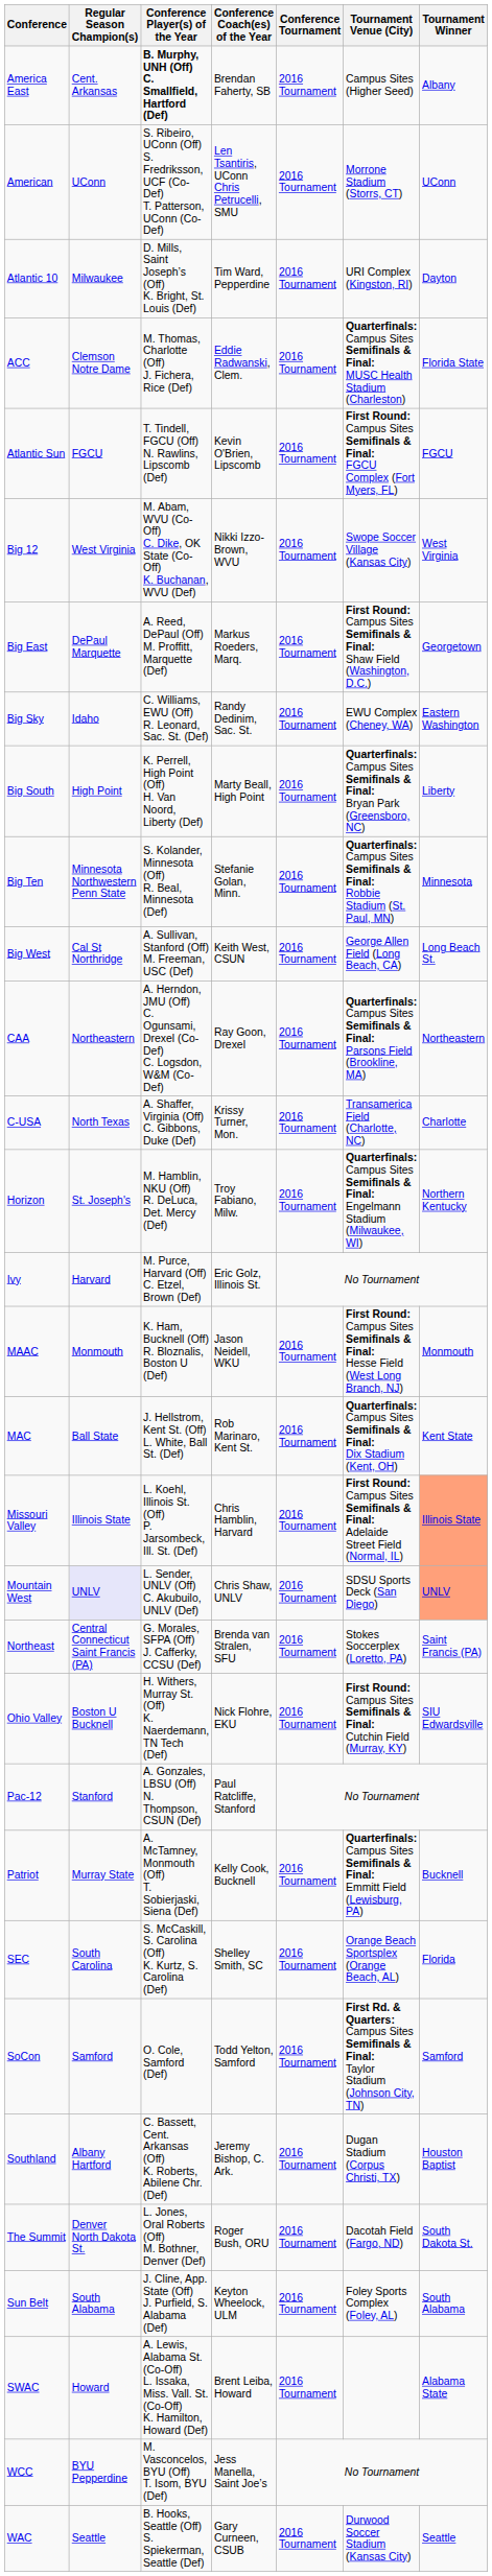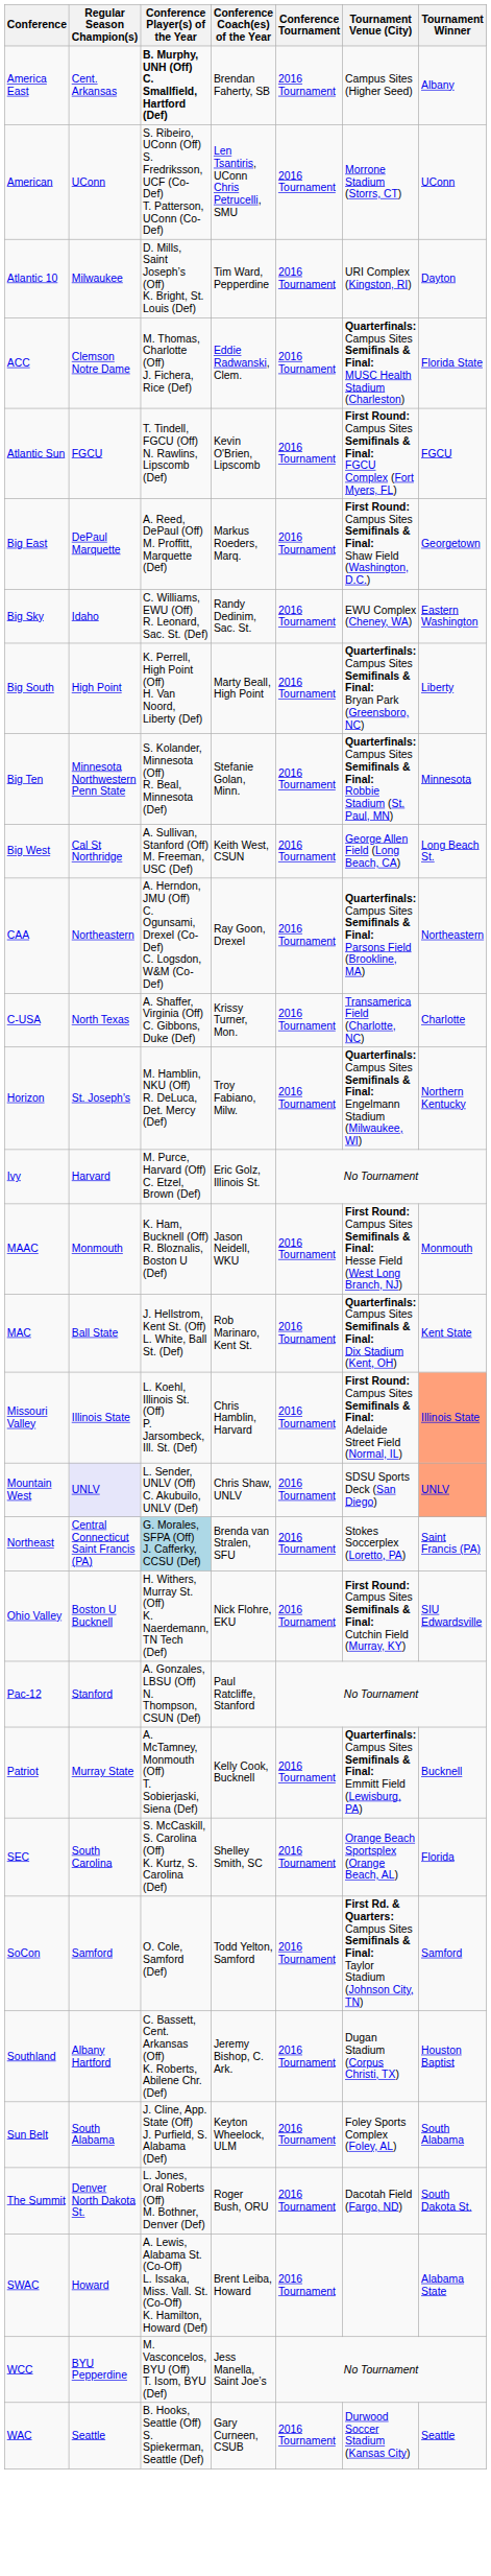 <table class="wikitable">
 <tr>
 <th>Conference</th>
 <th>Regular <br> Season <br> Champion(s)</th>
 <th>Conference <br> Player(s) of the Year</th>
 <th>Conference <br> Coach(es) of the Year</th>
 <th>Conference <br> Tournament</th>
 <th>Tournament <br> Venue (City)</th>
 <th>Tournament <br> Winner</th>
 </tr>
 <tr>
 <td><a href='#'>America East</a></td>
 <td><a href='#'>Cent. Arkansas</a></td>
 <td><strong>B. Murphy, UNH (Off)<br>C. Smallfield, Hartford (Def) </strong></td>
 <td>Brendan Faherty, SB </td>
 <td><a href='#'>2016 Tournament</a></td>
 <td>Campus Sites (Higher Seed)</td>
 <td><a href='#'>Albany</a></td>
 </tr>
 <tr>
 <td><a href='#'>American</a></td>
 <td><a href='#'>UConn</a></td>
 <td>S. Ribeiro, UConn (Off)<br>S. Fredriksson, UCF (Co-Def)<br>T. Patterson, UConn (Co-Def) </td>
 <td><a href='#'>Len Tsantiris</a>, UConn<br><a href='#'>Chris Petrucelli</a>, SMU </td>
 <td><a href='#'>2016 Tournament</a></td>
 <td><a href='#'>Morrone Stadium</a> (<a href='#'>Storrs, CT</a>)</td>
 <td><a href='#'>UConn</a></td>
 </tr>
 <tr>
 <td><a href='#'>Atlantic 10</a></td>
 <td><a href='#'>Milwaukee</a></td>
 <td>D. Mills, Saint Joseph’s (Off)<br>K. Bright, St. Louis (Def) </td>
 <td>Tim Ward, Pepperdine </td>
 <td><a href='#'>2016 Tournament</a></td>
 <td>URI Complex (<a href='#'>Kingston, RI</a>)</td>
 <td><a href='#'>Dayton</a></td>
 </tr>
 <tr>
 <td><a href='#'>ACC</a></td>
 <td><a href='#'>Clemson</a><br><a href='#'>Notre Dame</a></td>
 <td>M. Thomas, Charlotte (Off)<br>J. Fichera, Rice (Def) </td>
 <td><a href='#'>Eddie Radwanski</a>, Clem.</td>
 <td><a href='#'>2016 Tournament</a></td>
 <td><strong>Quarterfinals:</strong> Campus Sites<br><strong>Semifinals & Final:</strong><br><a href='#'>MUSC Health Stadium</a> (<a href='#'>Charleston</a>)</td>
 <td><a href='#'>Florida State</a></td>
 </tr>
 <tr>
 <td><a href='#'>Atlantic Sun</a></td>
 <td><a href='#'>FGCU</a></td>
 <td>T. Tindell, FGCU (Off)<br>N. Rawlins, Lipscomb (Def) </td>
 <td>Kevin O'Brien, Lipscomb </td>
 <td><a href='#'>2016 Tournament</a></td>
 <td><strong>First Round:</strong> Campus Sites<br><strong>Semifinals & Final:</strong><br><a href='#'>FGCU Complex</a> (<a href='#'>Fort Myers, FL</a>)</td>
 <td><a href='#'>FGCU</a></td>
-</tr>
-<tr>
-<td><a href='#'>Big 12</a></td>
-<td><a href='#'>West Virginia</a></td>
-<td>M. Abam, WVU (Co-Off)<br><a href='#'>C. Dike</a>, OK State (Co-Off)<br><a href='#'>K. Buchanan</a>, WVU (Def) </td>
-<td>Nikki Izzo-Brown, WVU </td>
-<td><a href='#'>2016 Tournament</a></td>
-<td><a href='#'>Swope Soccer Village</a> (<a href='#'>Kansas City</a>)</td>
-<td><a href='#'>West Virginia</a></td>
 </tr>
 <tr>
 <td><a href='#'>Big East</a></td>
 <td><a href='#'>DePaul</a><br><a href='#'>Marquette</a></td>
 <td>A. Reed, DePaul (Off)<br>M. Proffitt, Marquette (Def) </td>
 <td>Markus Roeders, Marq.</td>
 <td><a href='#'>2016 Tournament</a></td>
 <td><strong>First Round:</strong> Campus Sites<br><strong>Semifinals & Final:</strong><br>Shaw Field (<a href='#'>Washington, D.C.</a>)</td>
 <td><a href='#'>Georgetown</a></td>
 </tr>
 <tr>
 <td><a href='#'>Big Sky</a></td>
 <td><a href='#'>Idaho</a></td>
 <td>C. Williams, EWU (Off)<br>R. Leonard, Sac. St. (Def) </td>
 <td>Randy Dedinim, Sac. St.</td>
 <td><a href='#'>2016 Tournament</a></td>
 <td>EWU Complex (<a href='#'>Cheney, WA</a>)</td>
 <td><a href='#'>Eastern Washington</a></td>
 </tr>
 <tr>
 <td><a href='#'>Big South</a></td>
 <td><a href='#'>High Point</a></td>
 <td>K. Perrell, High Point (Off)<br>H. Van Noord, Liberty (Def) </td>
 <td>Marty Beall, High Point </td>
 <td><a href='#'>2016 Tournament</a></td>
 <td><strong>Quarterfinals:</strong> Campus Sites<br><strong>Semifinals & Final:</strong><br>Bryan Park (<a href='#'>Greensboro, NC</a>)</td>
 <td><a href='#'>Liberty</a></td>
 </tr>
 <tr>
 <td><a href='#'>Big Ten</a></td>
 <td><a href='#'>Minnesota</a><br><a href='#'>Northwestern</a><br><a href='#'>Penn State</a></td>
 <td>S. Kolander, Minnesota (Off)<br>R. Beal, Minnesota (Def) </td>
 <td>Stefanie Golan, Minn.</td>
 <td><a href='#'>2016 Tournament</a></td>
 <td><strong>Quarterfinals:</strong> Campus Sites<br><strong>Semifinals & Final:</strong><br><a href='#'>Robbie Stadium</a> (<a href='#'>St. Paul, MN</a>)</td>
 <td><a href='#'>Minnesota</a></td>
 </tr>
 <tr>
 <td><a href='#'>Big West</a></td>
 <td><a href='#'>Cal St Northridge</a></td>
 <td>A. Sullivan, Stanford (Off)<br>M. Freeman, USC (Def) </td>
 <td>Keith West, CSUN </td>
 <td><a href='#'>2016 Tournament</a></td>
 <td><a href='#'>George Allen Field</a> (<a href='#'>Long Beach, CA</a>)</td>
 <td><a href='#'>Long Beach St.</a></td>
 </tr>
 <tr>
 <td><a href='#'>CAA</a></td>
 <td><a href='#'>Northeastern</a></td>
 <td>A. Herndon, JMU (Off)<br>C. Ogunsami, Drexel (Co-Def)<br>C. Logsdon, W&M (Co-Def) </td>
 <td>Ray Goon, Drexel </td>
 <td><a href='#'>2016 Tournament</a></td>
 <td><strong>Quarterfinals:</strong> Campus Sites<br><strong>Semifinals & Final:</strong><br><a href='#'>Parsons Field</a> (<a href='#'>Brookline, MA</a>)</td>
 <td><a href='#'>Northeastern</a></td>
 </tr>
 <tr>
 <td><a href='#'>C-USA</a></td>
 <td><a href='#'>North Texas</a></td>
 <td>A. Shaffer, Virginia (Off)<br>C. Gibbons, Duke (Def) </td>
 <td>Krissy Turner, Mon.</td>
 <td><a href='#'>2016 Tournament</a></td>
 <td><a href='#'>Transamerica Field</a> (<a href='#'>Charlotte, NC</a>)</td>
 <td><a href='#'>Charlotte</a></td>
 </tr>
 <tr>
 <td><a href='#'>Horizon</a></td>
 <td><a href='#'>St. Joseph's</a></td>
 <td>M. Hamblin, NKU (Off)<br>R. DeLuca, Det. Mercy (Def) </td>
 <td>Troy Fabiano, Milw.</td>
 <td><a href='#'>2016 Tournament</a></td>
 <td><strong>Quarterfinals:</strong> Campus Sites<br><strong>Semifinals & Final:</strong><br>Engelmann Stadium (<a href='#'>Milwaukee, WI</a>)</td>
 <td><a href='#'>Northern Kentucky</a></td>
 </tr>
 <tr>
 <td><a href='#'>Ivy</a></td>
 <td><a href='#'>Harvard</a></td>
 <td>M. Purce, Harvard (Off)<br>C. Etzel, Brown (Def) </td>
 <td>Eric Golz, Illinois St.</td>
 <td colspan="3" align=center><em>No Tournament</em></td>
 </tr>
 <tr>
 <td><a href='#'>MAAC</a></td>
 <td><a href='#'>Monmouth</a></td>
 <td>K. Ham, Bucknell (Off)<br>R. Bloznalis, Boston U (Def) </td>
 <td>Jason Neidell, WKU </td>
 <td><a href='#'>2016 Tournament</a></td>
 <td><strong>First Round:</strong> Campus Sites<br><strong>Semifinals & Final:</strong><br>Hesse Field (<a href='#'>West Long Branch, NJ</a>)</td>
 <td><a href='#'>Monmouth</a></td>
 </tr>
 <tr>
 <td><a href='#'>MAC</a></td>
 <td><a href='#'>Ball State</a></td>
 <td>J. Hellstrom, Kent St. (Off)<br>L. White, Ball St. (Def) </td>
 <td>Rob Marinaro, Kent St.</td>
 <td><a href='#'>2016 Tournament</a></td>
 <td><strong>Quarterfinals:</strong> Campus Sites<br><strong>Semifinals & Final:</strong><br><a href='#'>Dix Stadium</a> (<a href='#'>Kent, OH</a>)</td>
 <td><a href='#'>Kent State</a></td>
 </tr>
 <tr>
 <td><a href='#'>Missouri Valley</a></td>
 <td><a href='#'>Illinois State</a></td>
 <td>L. Koehl, Illinois St. (Off)<br>P. Jarsombeck, Ill. St. (Def) </td>
 <td>Chris Hamblin, Harvard </td>
 <td><a href='#'>2016 Tournament</a></td>
 <td><strong>First Round:</strong> Campus Sites<br><strong>Semifinals & Final:</strong><br>Adelaide Street Field (<a href='#'>Normal, IL</a>)</td>
 <td style="background: lightsalmon;"><a href='#'>Illinois State</a></td>
 </tr>
 <tr>
 <td><a href='#'>Mountain West</a></td>
 <td style="background: lavender;"><a href='#'>UNLV</a></td>
 <td>L. Sender, UNLV (Off)<br>C. Akubuilo, UNLV (Def) </td>
 <td>Chris Shaw, UNLV </td>
 <td><a href='#'>2016 Tournament</a></td>
 <td>SDSU Sports Deck (<a href='#'>San Diego</a>)</td>
 <td style="background: lightsalmon;"><a href='#'>UNLV</a></td>
 </tr>
 <tr>
 <td><a href='#'>Northeast</a></td>
 <td><a href='#'>Central Connecticut</a><br><a href='#'>Saint Francis (PA)</a></td>
-<td>G. Morales, SFPA (Off)<br>J. Cafferky, CCSU (Def) </td>
+<td style="background: lightblue;">G. Morales, SFPA (Off)<br>J. Cafferky, CCSU (Def) </td>
 <td>Brenda van Stralen, SFU </td>
 <td><a href='#'>2016 Tournament</a></td>
 <td>Stokes Soccerplex (<a href='#'>Loretto, PA</a>)</td>
 <td><a href='#'>Saint Francis (PA)</a></td>
 </tr>
 <tr>
 <td><a href='#'>Ohio Valley</a></td>
 <td><a href='#'>Boston U</a><br><a href='#'>Bucknell</a></td>
 <td>H. Withers, Murray St. (Off)<br>K. Naerdemann, TN Tech (Def) </td>
 <td>Nick Flohre, EKU </td>
 <td><a href='#'>2016 Tournament</a></td>
 <td><strong>First Round:</strong> Campus Sites<br><strong>Semifinals & Final:</strong><br>Cutchin Field (<a href='#'>Murray, KY</a>)</td>
 <td><a href='#'>SIU Edwardsville</a></td>
 </tr>
 <tr>
 <td><a href='#'>Pac-12</a></td>
 <td><a href='#'>Stanford</a></td>
 <td>A. Gonzales, LBSU (Off)<br>N. Thompson, CSUN (Def) </td>
 <td>Paul Ratcliffe, Stanford </td>
 <td colspan="3" align=center><em>No Tournament</em></td>
 </tr>
 <tr>
 <td><a href='#'>Patriot</a></td>
 <td><a href='#'>Murray State</a></td>
 <td>A. McTamney, Monmouth (Off)<br>T. Sobierjaski, Siena (Def) </td>
 <td>Kelly Cook, Bucknell </td>
 <td><a href='#'>2016 Tournament</a></td>
 <td><strong>Quarterfinals:</strong> Campus Sites<br><strong>Semifinals & Final:</strong><br>Emmitt Field (<a href='#'>Lewisburg, PA</a>)</td>
 <td><a href='#'>Bucknell</a></td>
 </tr>
 <tr>
 <td><a href='#'>SEC</a></td>
 <td><a href='#'>South Carolina</a></td>
 <td>S. McCaskill, S. Carolina (Off)<br>K. Kurtz, S. Carolina (Def) </td>
 <td>Shelley Smith, SC </td>
 <td><a href='#'>2016 Tournament</a></td>
 <td><a href='#'>Orange Beach Sportsplex</a><br>(<a href='#'>Orange Beach, AL</a>)</td>
 <td><a href='#'>Florida</a></td>
 </tr>
 <tr>
 <td><a href='#'>SoCon</a></td>
 <td><a href='#'>Samford</a></td>
 <td><br>O. Cole, Samford (Def) </td>
 <td>Todd Yelton, Samford </td>
 <td><a href='#'>2016 Tournament</a></td>
 <td><strong>First Rd. & Quarters:</strong> Campus Sites<br><strong>Semifinals & Final:</strong><br>Taylor Stadium (<a href='#'>Johnson City, TN</a>)</td>
 <td><a href='#'>Samford</a></td>
 </tr>
 <tr>
 <td><a href='#'>Southland</a></td>
 <td><a href='#'>Albany</a><br><a href='#'>Hartford</a></td>
 <td>C. Bassett, Cent. Arkansas (Off)<br>K. Roberts, Abilene Chr. (Def) </td>
 <td>Jeremy Bishop, C. Ark.</td>
 <td><a href='#'>2016 Tournament</a></td>
 <td>Dugan Stadium (<a href='#'>Corpus Christi, TX</a>)</td>
 <td><a href='#'>Houston Baptist</a></td>
 </tr>
 <tr>
+<td><a href='#'>Sun Belt</a></td>
+<td><a href='#'>South Alabama</a></td>
+<td>J. Cline, App. State (Off)<br>J. Purfield, S. Alabama (Def) </td>
+<td>Keyton Wheelock, ULM </td>
+<td><a href='#'>2016 Tournament</a></td>
+<td>Foley Sports Complex (<a href='#'>Foley, AL</a>)</td>
+<td><a href='#'>South Alabama</a></td>
+</tr>
+<tr>
 <td><a href='#'>The Summit</a></td>
 <td><a href='#'>Denver</a><br><a href='#'>North Dakota St.</a></td>
 <td>L. Jones, Oral Roberts (Off)<br>M. Bothner, Denver (Def) </td>
 <td>Roger Bush, ORU </td>
 <td><a href='#'>2016 Tournament</a></td>
 <td>Dacotah Field (<a href='#'>Fargo, ND</a>)</td>
 <td><a href='#'>South Dakota St.</a></td>
-</tr>
-<tr>
-<td><a href='#'>Sun Belt</a></td>
-<td><a href='#'>South Alabama</a></td>
-<td>J. Cline, App. State (Off)<br>J. Purfield, S. Alabama (Def) </td>
-<td>Keyton Wheelock, ULM </td>
-<td><a href='#'>2016 Tournament</a></td>
-<td>Foley Sports Complex (<a href='#'>Foley, AL</a>)</td>
-<td><a href='#'>South Alabama</a></td>
 </tr>
 <tr>
 <td><a href='#'>SWAC</a></td>
 <td><a href='#'>Howard</a></td>
 <td>A. Lewis, Alabama St. (Co-Off)<br>L. Issaka, Miss. Vall. St. (Co-Off)<br>K. Hamilton, Howard (Def) </td>
 <td>Brent Leiba, Howard </td>
 <td><a href='#'>2016 Tournament</a></td>
 <td></td>
 <td><a href='#'>Alabama State</a></td>
 </tr>
 <tr>
 <td><a href='#'>WCC</a></td>
 <td><a href='#'>BYU</a><br><a href='#'>Pepperdine</a></td>
 <td>M. Vasconcelos, BYU (Off)<br>T. Isom, BYU (Def)</td>
 <td>Jess Manella, Saint Joe’s </td>
 <td colspan="3" align=center><em>No Tournament</em></td>
 </tr>
 <tr>
 <td><a href='#'>WAC</a></td>
 <td><a href='#'>Seattle</a></td>
 <td>B. Hooks, Seattle (Off)<br>S. Spiekerman, Seattle (Def) </td>
 <td>Gary Curneen, CSUB </td>
 <td><a href='#'>2016 Tournament</a></td>
 <td><a href='#'>Durwood Soccer Stadium</a> (<a href='#'>Kansas City</a>)</td>
 <td><a href='#'>Seattle</a></td>
 </tr>
 </table>
